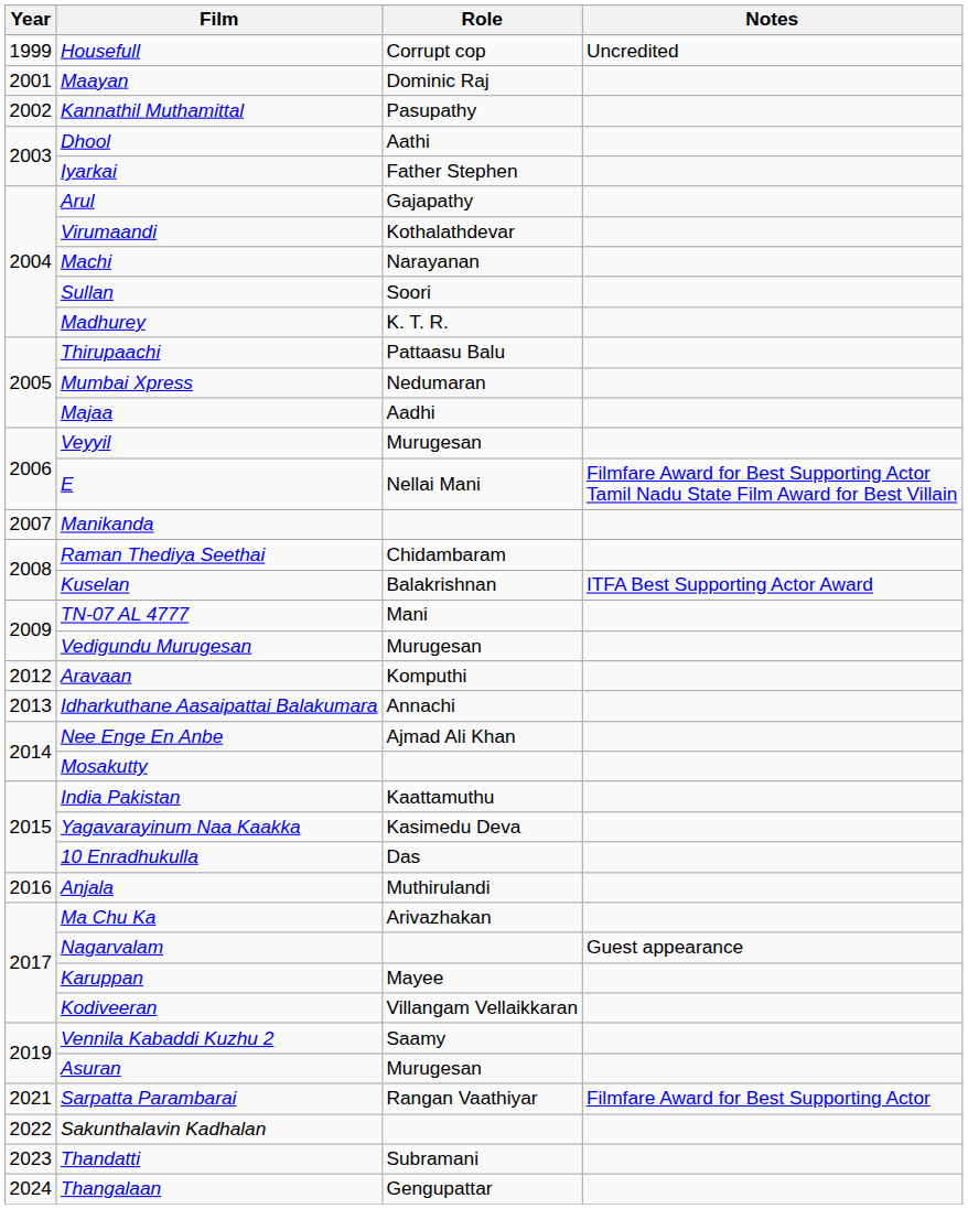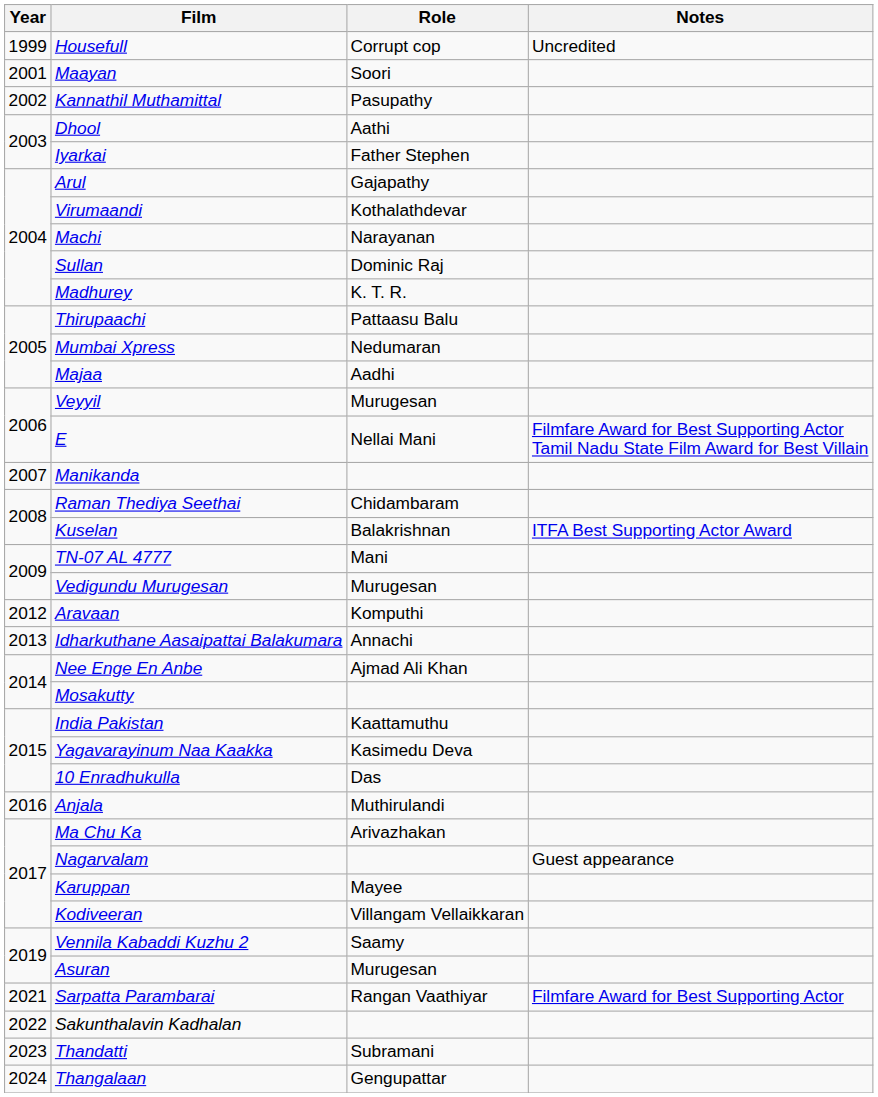 <table class="wikitable sortable">
 <tr>
 <th>Year</th>
 <th>Film</th>
 <th>Role</th>
 <th>Notes</th>
 </tr>
 <tr>
 <td>1999</td>
 <td><em><a href='#'>Housefull</a></em></td>
 <td>Corrupt cop</td>
 <td>Uncredited</td>
 </tr>
 <tr>
 <td>2001</td>
 <td><em><a href='#'>Maayan</a></em></td>
-<td>Dominic Raj</td>
+<td>Soori</td>
 <td></td>
 </tr>
 <tr>
 <td>2002</td>
 <td><em><a href='#'>Kannathil Muthamittal</a></em></td>
 <td>Pasupathy</td>
 <td></td>
 </tr>
 <tr>
 <td rowspan="2">2003</td>
 <td><em><a href='#'>Dhool</a></em></td>
 <td>Aathi</td>
 <td></td>
 </tr>
 <tr>
 <td><em><a href='#'>Iyarkai</a></em></td>
 <td>Father Stephen</td>
 <td></td>
 </tr>
 <tr>
 <td rowspan="5">2004</td>
 <td><em><a href='#'>Arul</a></em></td>
 <td>Gajapathy</td>
 <td></td>
 </tr>
 <tr>
 <td><em><a href='#'>Virumaandi</a></em></td>
 <td>Kothalathdevar</td>
 <td></td>
 </tr>
 <tr>
 <td><em><a href='#'>Machi</a></em></td>
 <td>Narayanan</td>
 <td></td>
 </tr>
 <tr>
 <td><em><a href='#'>Sullan</a></em></td>
-<td>Soori</td>
+<td>Dominic Raj</td>
 <td></td>
 </tr>
 <tr>
 <td><em><a href='#'>Madhurey</a></em></td>
 <td>K. T. R.</td>
 <td></td>
 </tr>
 <tr>
 <td rowspan="3">2005</td>
 <td><em><a href='#'>Thirupaachi</a></em></td>
 <td>Pattaasu Balu</td>
 <td></td>
 </tr>
 <tr>
 <td><em><a href='#'>Mumbai Xpress</a></em></td>
 <td>Nedumaran</td>
 <td></td>
 </tr>
 <tr>
 <td><em><a href='#'>Majaa</a></em></td>
 <td>Aadhi</td>
 <td></td>
 </tr>
 <tr>
 <td rowspan="2">2006</td>
 <td><em><a href='#'>Veyyil</a></em></td>
 <td>Murugesan</td>
 <td></td>
 </tr>
 <tr>
 <td><em><a href='#'>E</a></em></td>
 <td>Nellai Mani</td>
 <td><a href='#'>Filmfare Award for Best Supporting Actor</a><br><a href='#'>Tamil Nadu State Film Award for Best Villain</a></td>
 </tr>
 <tr>
 <td>2007</td>
 <td><em><a href='#'>Manikanda</a></em></td>
 <td></td>
 <td></td>
 </tr>
 <tr>
 <td rowspan="2">2008</td>
 <td><em><a href='#'>Raman Thediya Seethai</a></em></td>
 <td>Chidambaram</td>
 <td></td>
 </tr>
 <tr>
 <td><em><a href='#'>Kuselan</a></em></td>
 <td>Balakrishnan</td>
 <td><a href='#'>ITFA Best Supporting Actor Award</a></td>
 </tr>
 <tr>
 <td rowspan="2">2009</td>
 <td><em><a href='#'>TN-07 AL 4777</a></em></td>
 <td>Mani</td>
 <td></td>
 </tr>
 <tr>
 <td><em><a href='#'>Vedigundu Murugesan</a></em></td>
 <td>Murugesan</td>
 <td></td>
 </tr>
 <tr>
 <td>2012</td>
 <td><em><a href='#'>Aravaan</a></em></td>
 <td>Komputhi</td>
 <td></td>
 </tr>
 <tr>
 <td>2013</td>
 <td><em><a href='#'>Idharkuthane Aasaipattai Balakumara</a></em></td>
 <td>Annachi</td>
 <td></td>
 </tr>
 <tr>
 <td rowspan="2">2014</td>
 <td><em><a href='#'>Nee Enge En Anbe</a></em></td>
 <td>Ajmad Ali Khan</td>
 <td></td>
 </tr>
 <tr>
 <td><em><a href='#'>Mosakutty</a></em></td>
 <td></td>
 <td></td>
 </tr>
 <tr>
 <td rowspan="3">2015</td>
 <td><em><a href='#'>India Pakistan</a></em></td>
 <td>Kaattamuthu</td>
 <td></td>
 </tr>
 <tr>
 <td><em><a href='#'>Yagavarayinum Naa Kaakka</a></em></td>
 <td>Kasimedu Deva</td>
 <td></td>
 </tr>
 <tr>
 <td><em><a href='#'>10 Enradhukulla</a></em></td>
 <td>Das</td>
 <td></td>
 </tr>
 <tr>
 <td>2016</td>
 <td><em><a href='#'>Anjala</a></em></td>
 <td>Muthirulandi</td>
 <td></td>
 </tr>
 <tr>
 <td rowspan="4">2017</td>
 <td><em><a href='#'>Ma Chu Ka</a></em></td>
 <td>Arivazhakan</td>
 <td></td>
 </tr>
 <tr>
 <td><em><a href='#'>Nagarvalam</a></em></td>
 <td></td>
 <td>Guest appearance</td>
 </tr>
 <tr>
 <td><em><a href='#'>Karuppan</a></em></td>
 <td>Mayee</td>
 <td></td>
 </tr>
 <tr>
 <td><em><a href='#'>Kodiveeran</a></em></td>
 <td>Villangam Vellaikkaran</td>
 <td></td>
 </tr>
 <tr>
 <td rowspan="2">2019</td>
 <td><em><a href='#'>Vennila Kabaddi Kuzhu 2</a></em></td>
 <td>Saamy</td>
 <td></td>
 </tr>
 <tr>
 <td><em><a href='#'>Asuran</a></em></td>
 <td>Murugesan</td>
 <td></td>
 </tr>
 <tr>
 <td>2021</td>
 <td><em><a href='#'>Sarpatta Parambarai</a></em></td>
 <td>Rangan Vaathiyar</td>
 <td><a href='#'>Filmfare Award for Best Supporting Actor</a></td>
 </tr>
 <tr>
 <td>2022</td>
 <td><em>Sakunthalavin Kadhalan</em></td>
 <td></td>
 <td></td>
 </tr>
 <tr>
 <td>2023</td>
 <td><em><a href='#'>Thandatti</a></em></td>
 <td>Subramani</td>
 <td></td>
 </tr>
 <tr>
 <td>2024</td>
 <td><em><a href='#'>Thangalaan</a></em></td>
 <td>Gengupattar</td>
 <td></td>
 </tr>
 <tr>
 </tr>
 </table>
